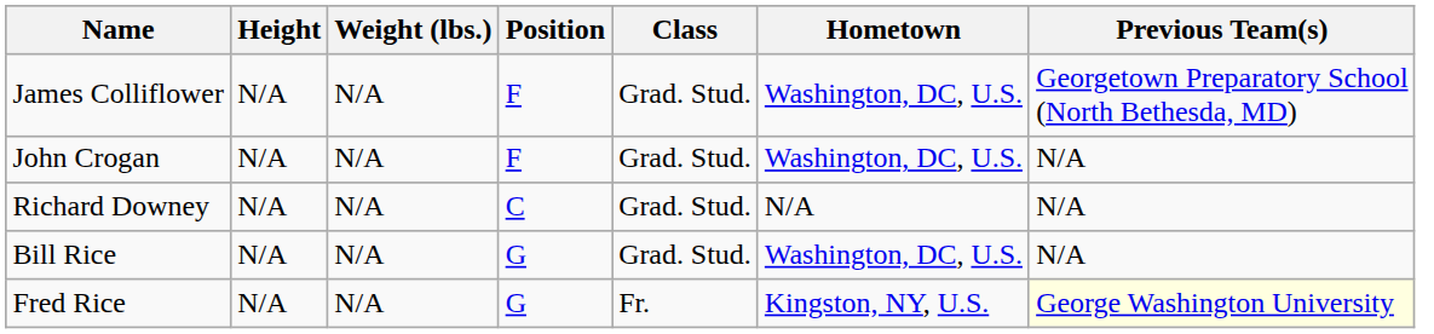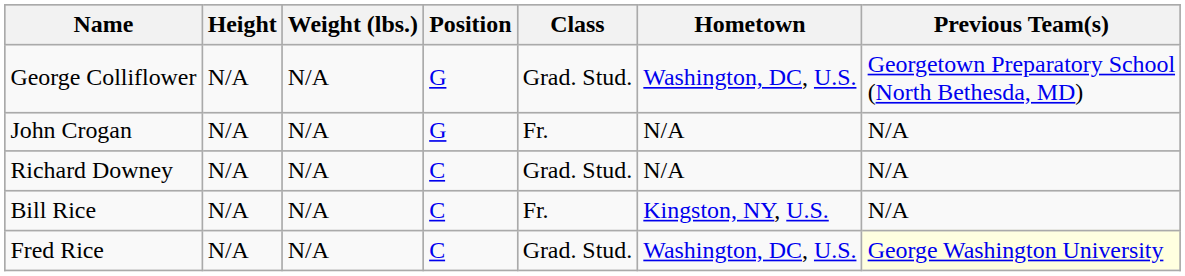 <table class="wikitable" style="font-size: 90%">
 <tr>
 <th>Name</th>
 <th>Height</th>
 <th>Weight (lbs.)</th>
 <th>Position</th>
 <th>Class</th>
 <th>Hometown</th>
 <th>Previous Team(s)</th>
 </tr>
 <tr>
-<td>James Colliflower</td>
+<td>George Colliflower</td>
 <td>N/A</td>
 <td>N/A</td>
-<td><a href='#'>F</a></td>
+<td><a href='#'>G</a></td>
 <td>Grad. Stud.</td>
 <td><a href='#'>Washington, DC</a>, <a href='#'>U.S.</a></td>
 <td><a href='#'>Georgetown Preparatory School</a><br>(<a href='#'>North Bethesda, MD</a>)</td>
 </tr>
 <tr>
 <td>John Crogan</td>
 <td>N/A</td>
 <td>N/A</td>
-<td><a href='#'>F</a></td>
-<td>Grad. Stud.</td>
-<td><a href='#'>Washington, DC</a>, <a href='#'>U.S.</a></td>
+<td><a href='#'>G</a></td>
+<td>Fr.</td>
+<td>N/A</td>
 <td>N/A</td>
 </tr>
 <tr>
 <td>Richard Downey</td>
 <td>N/A</td>
 <td>N/A</td>
 <td><a href='#'>C</a></td>
 <td>Grad. Stud.</td>
 <td>N/A</td>
 <td>N/A</td>
 </tr>
 <tr>
 <td>Bill Rice</td>
 <td>N/A</td>
 <td>N/A</td>
-<td><a href='#'>G</a></td>
-<td>Grad. Stud.</td>
-<td><a href='#'>Washington, DC</a>, <a href='#'>U.S.</a></td>
+<td><a href='#'>C</a></td>
+<td>Fr.</td>
+<td><a href='#'>Kingston, NY</a>, <a href='#'>U.S.</a></td>
 <td>N/A</td>
 </tr>
 <tr>
 <td>Fred Rice</td>
 <td>N/A</td>
 <td>N/A</td>
-<td><a href='#'>G</a></td>
-<td>Fr.</td>
-<td><a href='#'>Kingston, NY</a>, <a href='#'>U.S.</a></td>
+<td><a href='#'>C</a></td>
+<td>Grad. Stud.</td>
+<td><a href='#'>Washington, DC</a>, <a href='#'>U.S.</a></td>
 <td style="background: lightyellow;"><a href='#'>George Washington University</a></td>
 </tr>
 </table>
